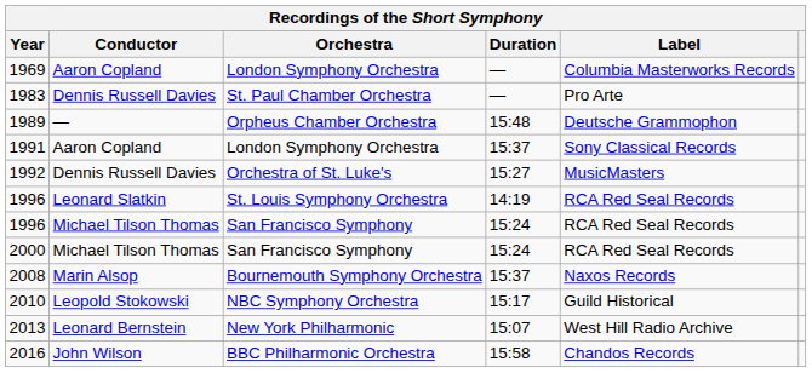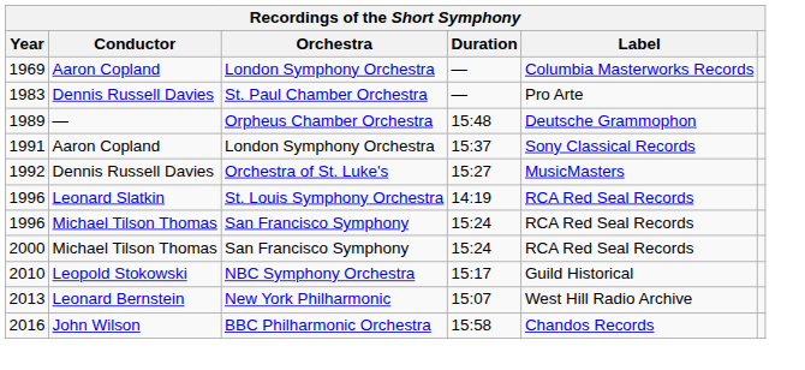 <table class="wikitable">
 <tr>
 <th colspan="6">Recordings of the <em>Short Symphony</em></th>
 </tr>
 <tr>
 <th>Year</th>
 <th>Conductor</th>
 <th>Orchestra</th>
 <th>Duration</th>
 <th>Label</th>
 <th></th>
 </tr>
 <tr>
 <td>1969</td>
 <td><a href='#'>Aaron Copland</a></td>
 <td><a href='#'>London Symphony Orchestra</a></td>
 <td>—</td>
 <td><a href='#'>Columbia Masterworks Records</a><br><small></small></td>
 <td></td>
 </tr>
 <tr>
 <td>1983</td>
 <td><a href='#'>Dennis Russell Davies</a></td>
 <td><a href='#'>St. Paul Chamber Orchestra</a></td>
 <td>—</td>
 <td>Pro Arte<br><small></small></td>
 <td></td>
 </tr>
 <tr>
 <td>1989</td>
 <td>—</td>
 <td><a href='#'>Orpheus Chamber Orchestra</a></td>
 <td>15:48</td>
 <td><a href='#'>Deutsche Grammophon</a><br><small></small></td>
 <td></td>
 </tr>
 <tr>
 <td>1991</td>
 <td>Aaron Copland</td>
 <td>London Symphony Orchestra</td>
 <td>15:37</td>
 <td><a href='#'>Sony Classical Records</a><br><small></small></td>
 <td></td>
 </tr>
 <tr>
 <td>1992</td>
 <td>Dennis Russell Davies</td>
 <td><a href='#'>Orchestra of St. Luke's</a></td>
 <td>15:27</td>
 <td><a href='#'>MusicMasters</a><br><small></small></td>
 <td></td>
 </tr>
 <tr>
 <td>1996</td>
 <td><a href='#'>Leonard Slatkin</a></td>
 <td><a href='#'>St. Louis Symphony Orchestra</a></td>
 <td>14:19</td>
 <td><a href='#'>RCA Red Seal Records</a><br><small></small></td>
 <td></td>
 </tr>
 <tr>
 <td>1996</td>
 <td><a href='#'>Michael Tilson Thomas</a></td>
 <td><a href='#'>San Francisco Symphony</a></td>
 <td>15:24</td>
 <td>RCA Red Seal Records<br><small></small></td>
 <td></td>
 </tr>
 <tr>
 <td>2000</td>
 <td>Michael Tilson Thomas</td>
 <td>San Francisco Symphony</td>
 <td>15:24</td>
 <td>RCA Red Seal Records<br><small></small></td>
 <td></td>
 </tr>
 <tr>
-<td>2008</td>
-<td><a href='#'>Marin Alsop</a></td>
-<td><a href='#'>Bournemouth Symphony Orchestra</a></td>
-<td>15:37</td>
-<td><a href='#'>Naxos Records</a><br><small></small></td>
-<td></td>
-</tr>
-<tr>
 <td>2010</td>
 <td><a href='#'>Leopold Stokowski</a></td>
 <td><a href='#'>NBC Symphony Orchestra</a></td>
 <td>15:17</td>
 <td>Guild Historical<br><small></small></td>
 <td></td>
 </tr>
 <tr>
 <td>2013</td>
 <td><a href='#'>Leonard Bernstein</a></td>
 <td><a href='#'>New York Philharmonic</a> </td>
 <td>15:07</td>
 <td>West Hill Radio Archive<br><small></small></td>
 <td></td>
 </tr>
 <tr>
 <td>2016</td>
 <td><a href='#'>John Wilson</a></td>
 <td><a href='#'>BBC Philharmonic Orchestra</a></td>
 <td>15:58</td>
 <td><a href='#'>Chandos Records</a><br><small></small></td>
 <td></td>
 </tr>
 </table>
